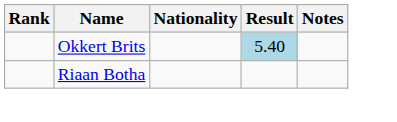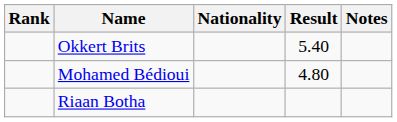 <table class="wikitable sortable" style="text-align:center">
 <tr>
 <th>Rank</th>
 <th>Name</th>
 <th>Nationality</th>
 <th>Result</th>
 <th>Notes</th>
 </tr>
 <tr>
 <td></td>
 <td align=left><a href='#'>Okkert Brits</a></td>
 <td align=left></td>
-<td style="background: lightblue;">5.40</td>
+<td>5.40</td>
+<td></td>
+</tr>
+<tr>
+<td></td>
+<td align=left><a href='#'>Mohamed Bédioui</a></td>
+<td align=left></td>
+<td>4.80</td>
 <td></td>
 </tr>
 <tr>
 <td></td>
 <td align=left><a href='#'>Riaan Botha</a></td>
 <td align=left></td>
 <td></td>
 <td></td>
 </tr>
 </table>
